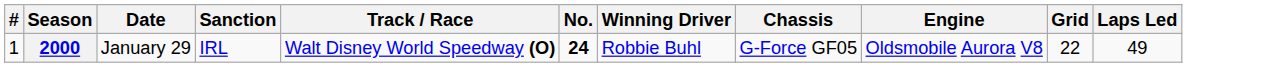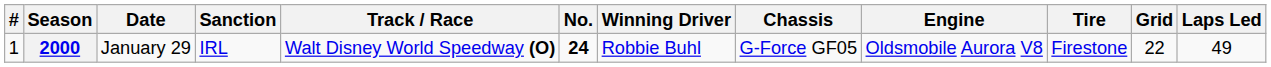 <table class="wikitable" style="font-size:95%;">
 <tr>
 <th>#</th>
 <th>Season</th>
 <th>Date</th>
 <th>Sanction</th>
 <th>Track / Race</th>
 <th>No.</th>
 <th>Winning Driver</th>
 <th>Chassis</th>
 <th>Engine</th>
+<th>Tire</th>
 <th>Grid</th>
 <th>Laps Led</th>
 </tr>
 <tr>
 <td>1</td>
 <th><a href='#'>2000</a></th>
 <td>January 29</td>
 <td><a href='#'>IRL</a></td>
 <td><a href='#'>Walt Disney World Speedway</a> <strong>(O)</strong></td>
 <td align=center><strong>24</strong></td>
 <td> <a href='#'>Robbie Buhl</a></td>
 <td><a href='#'>G-Force</a> GF05</td>
 <td><a href='#'>Oldsmobile</a> <a href='#'>Aurora</a> <a href='#'>V8</a></td>
+<td><a href='#'>Firestone</a></td>
 <td align=center>22</td>
 <td align=center>49</td>
 </tr>
 </table>
